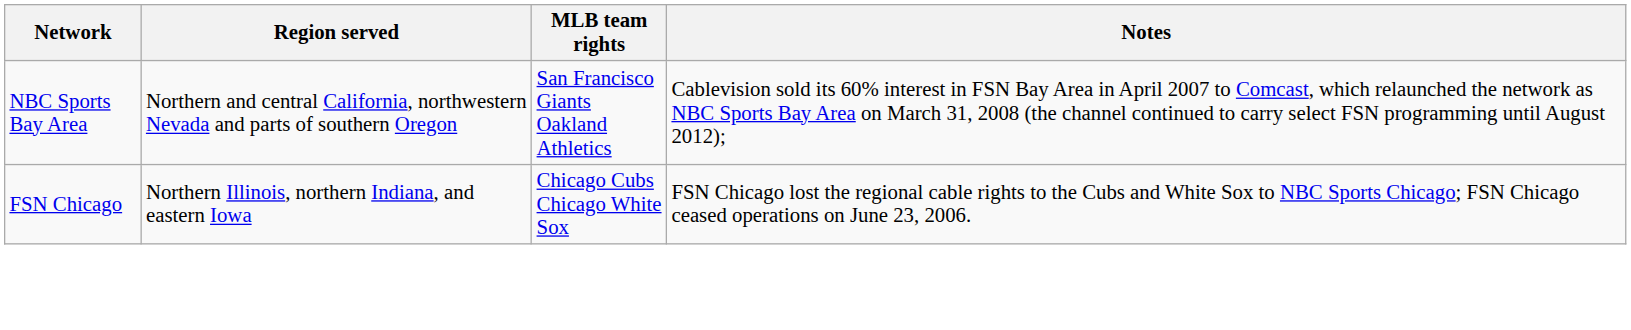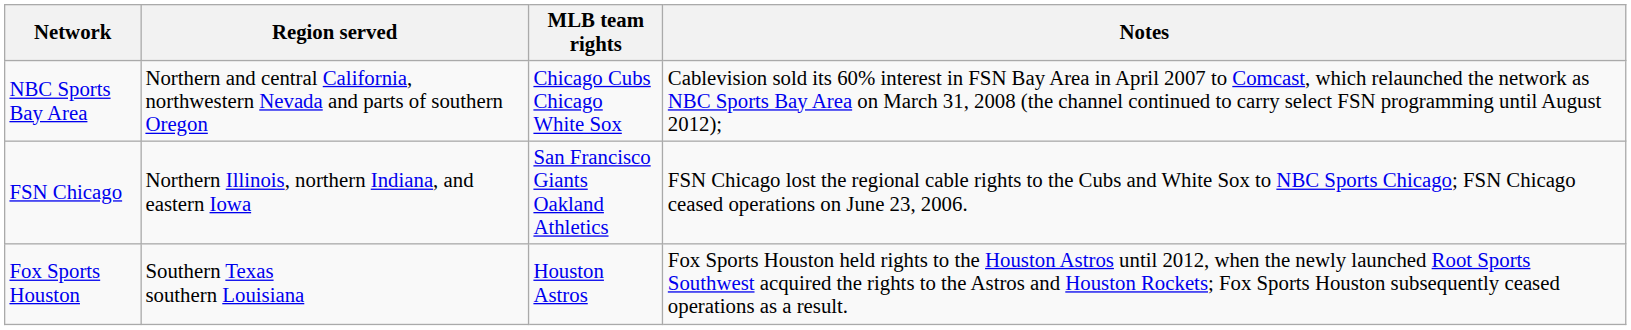 <table class="wikitable">
 <tr>
 <th>Network</th>
 <th>Region served</th>
 <th>MLB team rights</th>
 <th>Notes</th>
 </tr>
 <tr>
 <td><a href='#'>NBC Sports Bay Area</a></td>
 <td>Northern and central <a href='#'>California</a>, northwestern <a href='#'>Nevada</a> and parts of southern <a href='#'>Oregon</a></td>
-<td><a href='#'>San Francisco Giants</a><br><a href='#'>Oakland Athletics</a></td>
+<td><a href='#'>Chicago Cubs</a><br><a href='#'>Chicago White Sox</a></td>
 <td>Cablevision sold its 60% interest in FSN Bay Area in April 2007 to <a href='#'>Comcast</a>, which relaunched the network as <a href='#'>NBC Sports Bay Area</a> on March 31, 2008 (the channel continued to carry select FSN programming until August 2012);</td>
 </tr>
 <tr>
 <td><a href='#'>FSN Chicago</a></td>
 <td>Northern <a href='#'>Illinois</a>, northern <a href='#'>Indiana</a>, and eastern <a href='#'>Iowa</a></td>
-<td><a href='#'>Chicago Cubs</a><br><a href='#'>Chicago White Sox</a></td>
+<td><a href='#'>San Francisco Giants</a><br><a href='#'>Oakland Athletics</a></td>
 <td>FSN Chicago lost the regional cable rights to the Cubs and White Sox to <a href='#'>NBC Sports Chicago</a>; FSN Chicago ceased operations on June 23, 2006.</td>
 </tr>
+<tr>
+<td><a href='#'>Fox Sports Houston</a></td>
+<td>Southern <a href='#'>Texas</a><br>southern <a href='#'>Louisiana</a></td>
+<td><a href='#'>Houston Astros</a></td>
+<td>Fox Sports Houston held rights to the <a href='#'>Houston Astros</a> until 2012, when the newly launched <a href='#'>Root Sports Southwest</a> acquired the rights to the Astros and <a href='#'>Houston Rockets</a>; Fox Sports Houston subsequently ceased operations as a result.</td>
+</tr>
 </table>
